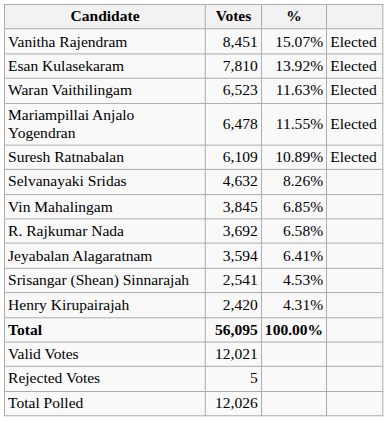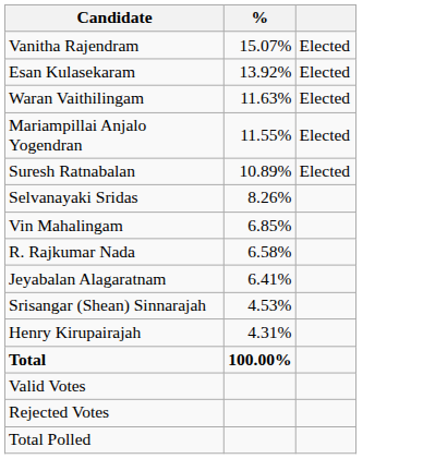 <table class="wikitable" border="1" style="text-align:right;">
 <tr>
 <th align=left width="200">Candidate</th>
-<th align=left width="50">Votes</th>
 <th align=left width="40">%</th>
 <th align=left width="50"></th>
 </tr>
 <tr>
 <td align=left>Vanitha Rajendram</td>
-<td>8,451</td>
 <td>15.07%</td>
 <td align=left>Elected</td>
 </tr>
 <tr>
 <td align=left>Esan Kulasekaram</td>
-<td>7,810</td>
 <td>13.92%</td>
 <td align=left>Elected</td>
 </tr>
 <tr>
 <td align=left>Waran Vaithilingam</td>
-<td>6,523</td>
 <td>11.63%</td>
 <td align=left>Elected</td>
 </tr>
 <tr>
 <td align=left>Mariampillai Anjalo Yogendran</td>
-<td>6,478</td>
 <td>11.55%</td>
 <td align=left>Elected</td>
 </tr>
 <tr>
 <td align=left>Suresh Ratnabalan</td>
-<td>6,109</td>
 <td>10.89%</td>
 <td align=left>Elected</td>
 </tr>
 <tr>
 <td align=left>Selvanayaki Sridas</td>
-<td>4,632</td>
 <td>8.26%</td>
 <td></td>
 </tr>
 <tr>
 <td align=left>Vin Mahalingam</td>
-<td>3,845</td>
 <td>6.85%</td>
 <td></td>
 </tr>
 <tr>
 <td align=left>R. Rajkumar Nada</td>
-<td>3,692</td>
 <td>6.58%</td>
 <td></td>
 </tr>
 <tr>
 <td align=left>Jeyabalan Alagaratnam</td>
-<td>3,594</td>
 <td>6.41%</td>
 <td></td>
 </tr>
 <tr>
 <td align=left>Srisangar (Shean) Sinnarajah</td>
-<td>2,541</td>
 <td>4.53%</td>
 <td></td>
 </tr>
 <tr>
 <td align=left>Henry Kirupairajah</td>
-<td>2,420</td>
 <td>4.31%</td>
 <td></td>
 </tr>
 <tr>
 <td align=left><strong>Total</strong></td>
-<td><strong>56,095</strong></td>
 <td><strong>100.00%</strong></td>
 <td></td>
 </tr>
 <tr>
 <td align=left>Valid Votes</td>
-<td>12,021</td>
 <td></td>
 <td></td>
 </tr>
 <tr>
 <td align=left>Rejected Votes</td>
-<td>5</td>
 <td></td>
 <td></td>
 </tr>
 <tr>
 <td align=left>Total Polled</td>
-<td>12,026</td>
 <td></td>
 <td></td>
 </tr>
 </table>
